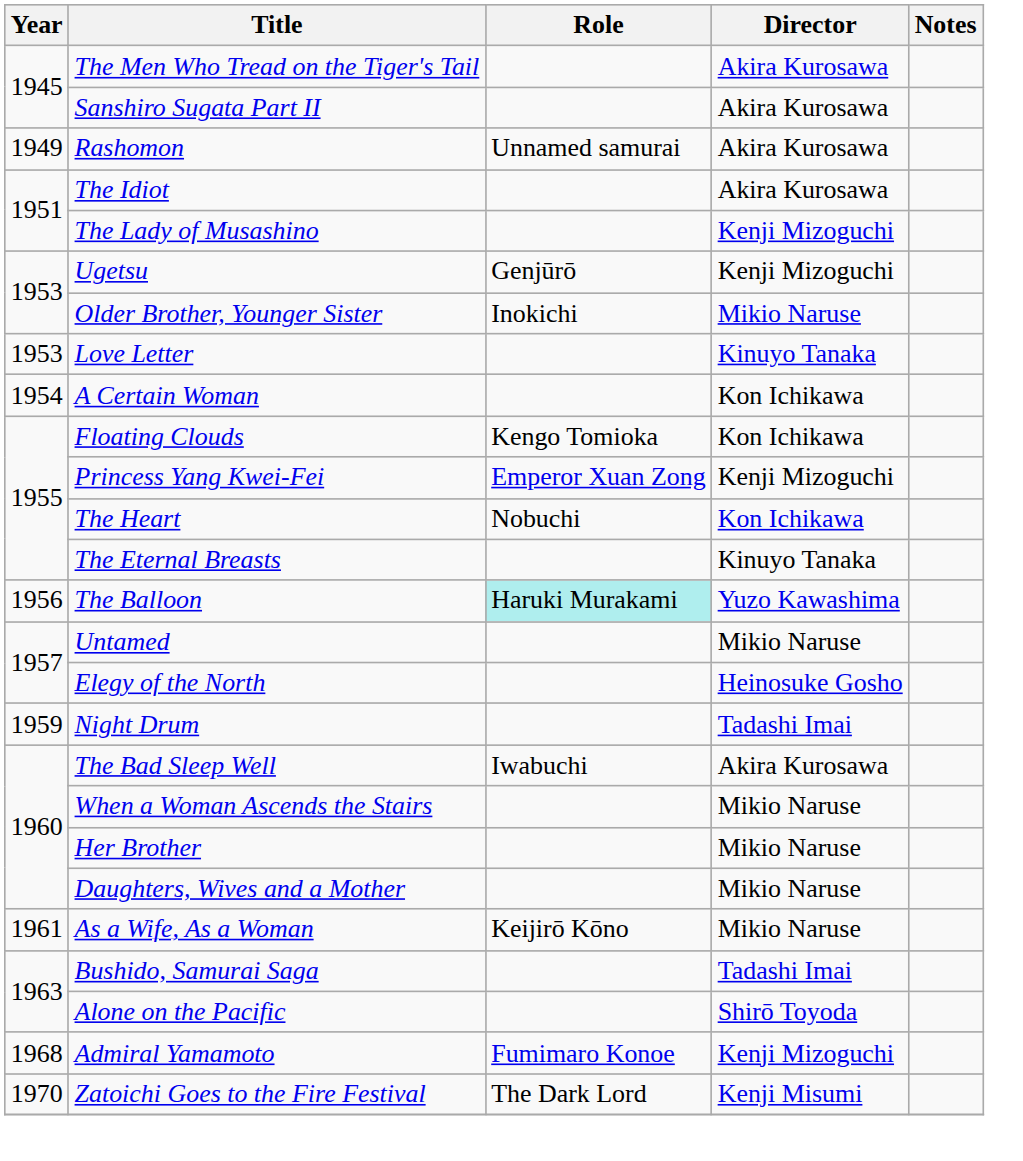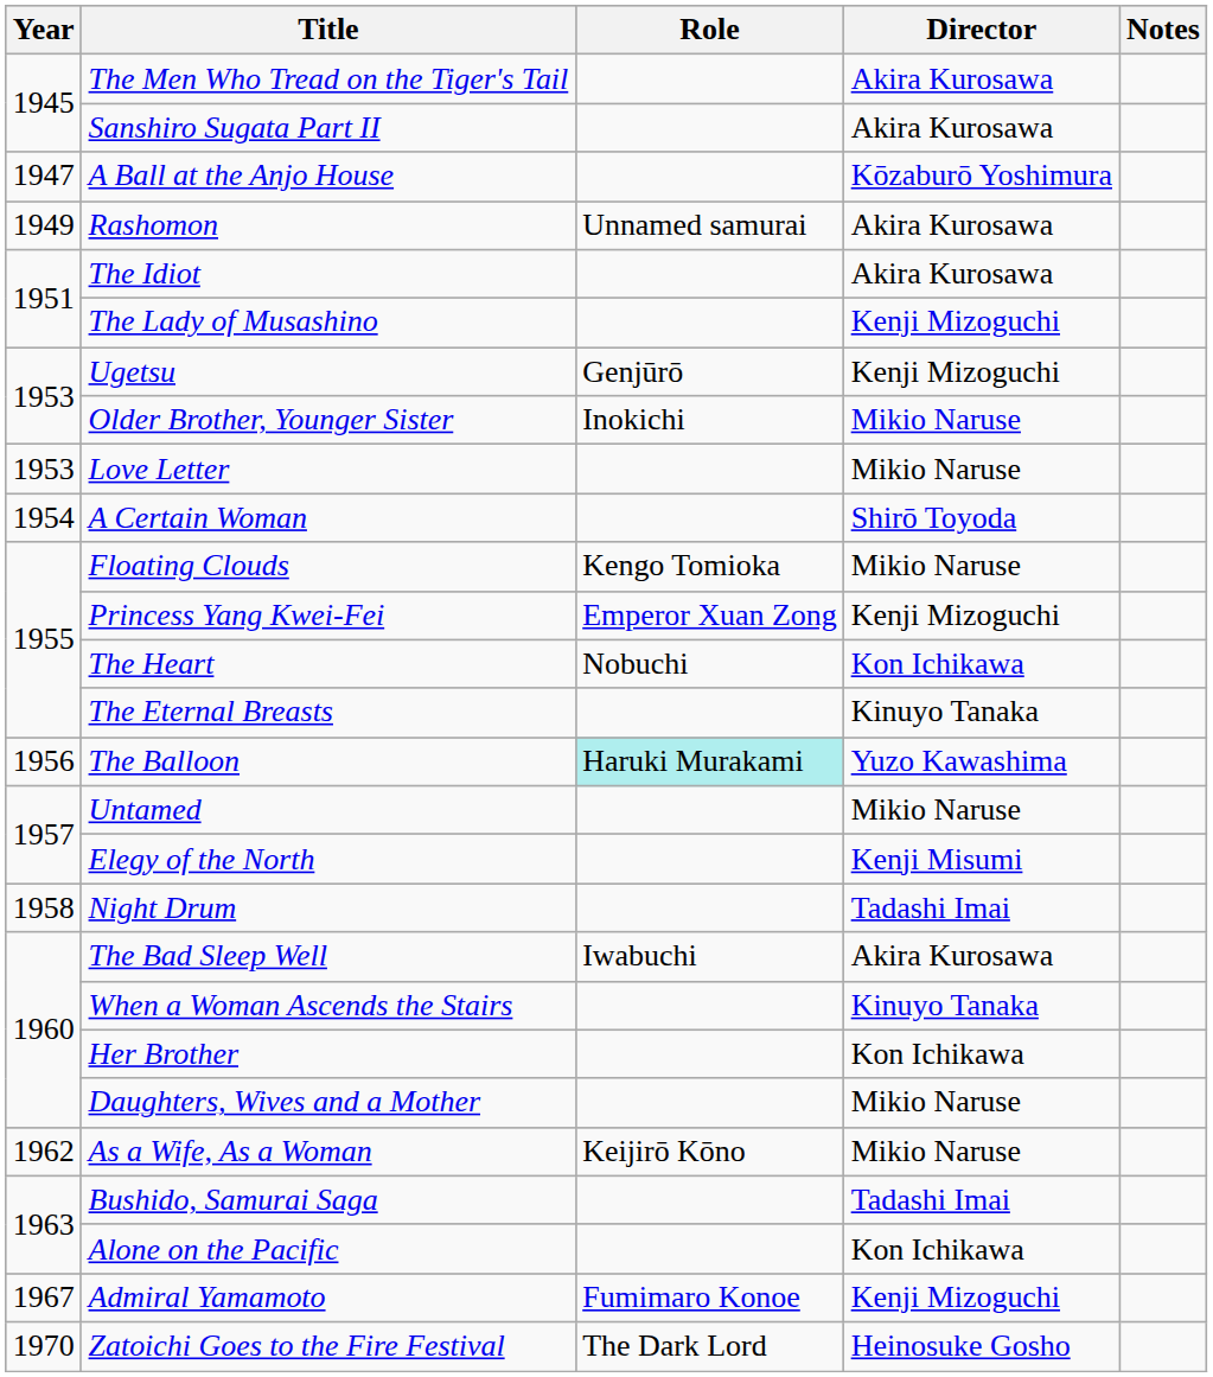 <table class="wikitable sortable">
 <tr>
 <th>Year</th>
 <th>Title</th>
 <th>Role</th>
 <th>Director</th>
 <th class="unsortable">Notes</th>
 </tr>
 <tr>
 <td rowspan="2">1945</td>
 <td><em><a href='#'>The Men Who Tread on the Tiger's Tail</a></em></td>
 <td></td>
 <td><a href='#'>Akira Kurosawa</a></td>
 <td></td>
 </tr>
 <tr>
 <td><em><a href='#'>Sanshiro Sugata Part II</a></em></td>
 <td></td>
 <td>Akira Kurosawa</td>
+<td></td>
+</tr>
+<tr>
+<td>1947</td>
+<td><em><a href='#'>A Ball at the Anjo House</a></em></td>
+<td></td>
+<td><a href='#'>Kōzaburō Yoshimura</a></td>
 <td></td>
 </tr>
 <tr>
 <td>1949</td>
 <td><em><a href='#'>Rashomon</a></em></td>
 <td>Unnamed samurai</td>
 <td>Akira Kurosawa</td>
 <td></td>
 </tr>
 <tr>
 <td rowspan="2">1951</td>
 <td><em><a href='#'>The Idiot</a></em></td>
 <td></td>
 <td>Akira Kurosawa</td>
 <td></td>
 </tr>
 <tr>
 <td><em><a href='#'>The Lady of Musashino</a></em></td>
 <td></td>
 <td><a href='#'>Kenji Mizoguchi</a></td>
 <td></td>
 </tr>
 <tr>
 <td rowspan="2">1953</td>
 <td><em><a href='#'>Ugetsu</a></em></td>
 <td>Genjūrō</td>
 <td>Kenji Mizoguchi</td>
 <td></td>
 </tr>
 <tr>
 <td><em><a href='#'>Older Brother, Younger Sister</a></em></td>
 <td>Inokichi</td>
 <td><a href='#'>Mikio Naruse</a></td>
 <td></td>
 </tr>
 <tr>
 <td>1953</td>
 <td><em><a href='#'>Love Letter</a></em></td>
 <td></td>
-<td><a href='#'>Kinuyo Tanaka</a></td>
+<td>Mikio Naruse</td>
 <td></td>
 </tr>
 <tr>
 <td>1954</td>
 <td><em><a href='#'>A Certain Woman</a></em></td>
 <td></td>
-<td>Kon Ichikawa</td>
+<td><a href='#'>Shirō Toyoda</a></td>
 <td></td>
 </tr>
 <tr>
 <td rowspan="4">1955</td>
 <td><em><a href='#'>Floating Clouds</a></em></td>
 <td>Kengo Tomioka</td>
-<td>Kon Ichikawa</td>
+<td>Mikio Naruse</td>
 <td></td>
 </tr>
 <tr>
 <td><em><a href='#'>Princess Yang Kwei-Fei</a></em></td>
 <td><a href='#'>Emperor Xuan Zong</a></td>
 <td>Kenji Mizoguchi</td>
 <td></td>
 </tr>
 <tr>
 <td><em><a href='#'>The Heart</a></em></td>
 <td>Nobuchi</td>
 <td><a href='#'>Kon Ichikawa</a></td>
 <td></td>
 </tr>
 <tr>
 <td><em><a href='#'>The Eternal Breasts</a></em></td>
 <td></td>
 <td>Kinuyo Tanaka</td>
 <td></td>
 </tr>
 <tr>
 <td>1956</td>
 <td><em><a href='#'>The Balloon</a></em></td>
 <td style="background: paleturquoise;">Haruki Murakami</td>
 <td><a href='#'>Yuzo Kawashima</a></td>
 <td></td>
 </tr>
 <tr>
 <td rowspan="2">1957</td>
 <td><em><a href='#'>Untamed</a></em></td>
 <td></td>
 <td>Mikio Naruse</td>
 <td></td>
 </tr>
 <tr>
 <td><em><a href='#'>Elegy of the North</a></em></td>
 <td></td>
-<td><a href='#'>Heinosuke Gosho</a></td>
+<td><a href='#'>Kenji Misumi</a></td>
 <td></td>
 </tr>
 <tr>
-<td>1959</td>
+<td>1958</td>
 <td><em><a href='#'>Night Drum</a></em></td>
 <td></td>
 <td><a href='#'>Tadashi Imai</a></td>
 <td></td>
 </tr>
 <tr>
 <td rowspan="4">1960</td>
 <td><em><a href='#'>The Bad Sleep Well</a></em></td>
 <td>Iwabuchi</td>
 <td>Akira Kurosawa</td>
 <td></td>
 </tr>
 <tr>
 <td><em><a href='#'>When a Woman Ascends the Stairs</a></em></td>
 <td></td>
-<td>Mikio Naruse</td>
+<td><a href='#'>Kinuyo Tanaka</a></td>
 <td></td>
 </tr>
 <tr>
 <td><em><a href='#'>Her Brother</a></em></td>
 <td></td>
-<td>Mikio Naruse</td>
+<td>Kon Ichikawa</td>
 <td></td>
 </tr>
 <tr>
 <td><em><a href='#'>Daughters, Wives and a Mother</a></em></td>
 <td></td>
 <td>Mikio Naruse</td>
 <td></td>
 </tr>
 <tr>
-<td>1961</td>
+<td>1962</td>
 <td><em><a href='#'>As a Wife, As a Woman</a></em></td>
 <td>Keijirō Kōno</td>
 <td>Mikio Naruse</td>
 <td></td>
 </tr>
 <tr>
 <td rowspan="2">1963</td>
 <td><em><a href='#'>Bushido, Samurai Saga</a></em></td>
 <td></td>
 <td><a href='#'>Tadashi Imai</a></td>
 <td></td>
 </tr>
 <tr>
 <td><em><a href='#'>Alone on the Pacific</a></em></td>
 <td></td>
-<td><a href='#'>Shirō Toyoda</a></td>
+<td>Kon Ichikawa</td>
 <td></td>
 </tr>
 <tr>
-<td>1968</td>
+<td>1967</td>
 <td><em><a href='#'>Admiral Yamamoto</a></em></td>
 <td><a href='#'>Fumimaro Konoe</a></td>
 <td><a href='#'>Kenji Mizoguchi</a></td>
 <td></td>
 </tr>
 <tr>
 <td>1970</td>
 <td><em><a href='#'>Zatoichi Goes to the Fire Festival</a></em></td>
 <td>The Dark Lord</td>
-<td><a href='#'>Kenji Misumi</a></td>
+<td><a href='#'>Heinosuke Gosho</a></td>
 <td></td>
 </tr>
 <tr>
 </tr>
 </table>
